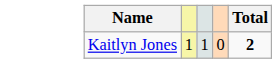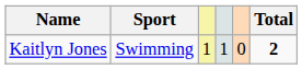 <table class=wikitable style="font-size:85%; float:right; text-align:center">
 <tr>
 <th>Name</th>
+<th>Sport</th>
 <td bgcolor=F7F6A8></td>
 <td bgcolor=DCE5E5></td>
 <td bgcolor=FFDAB9></td>
 <th>Total</th>
 </tr>
 <tr>
 <td><a href='#'>Kaitlyn Jones</a></td>
+<td><a href='#'>Swimming</a></td>
 <td bgcolor=F7F6A8>1</td>
 <td bgcolor=DCE5E5>1</td>
 <td bgcolor=FFDAB9>0</td>
 <td><strong>2</strong></td>
 </tr>
 </table>
